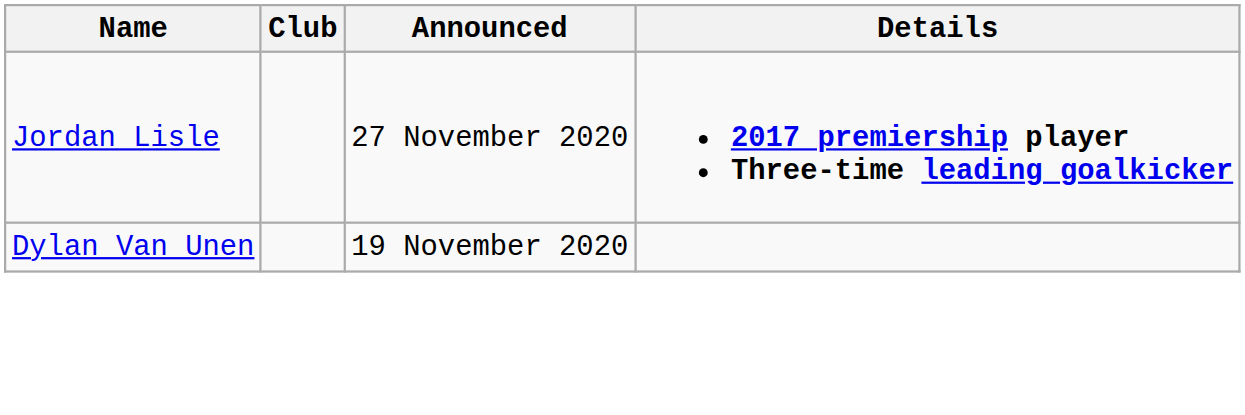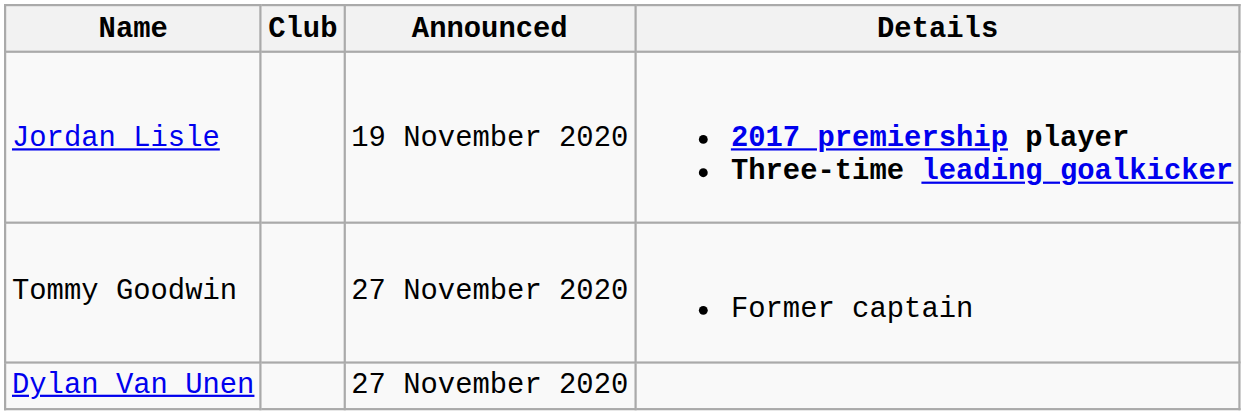 <table class="wikitable">
 <tr>
 <th>Name</th>
 <th>Club</th>
 <th>Announced</th>
 <th>Details</th>
 </tr>
 <tr>
 <td><a href='#'>Jordan Lisle</a></td>
 <td></td>
+<td>19 November 2020</td>
+<td><strong><br><ul><li><a href='#'>2017 premiership</a> player</li><li>Three-time <a href='#'>leading goalkicker</a></li></ul></strong></td>
+</tr>
+<tr>
+<td>Tommy Goodwin</td>
+<td></td>
 <td>27 November 2020</td>
-<td><strong><br><ul><li><a href='#'>2017 premiership</a> player</li><li>Three-time <a href='#'>leading goalkicker</a></li></ul></strong></td>
+<td><br><ul><li>Former  captain</li></ul></td>
 </tr>
 <tr>
 <td><a href='#'>Dylan Van Unen</a></td>
 <td></td>
-<td>19 November 2020</td>
+<td>27 November 2020</td>
 <td></td>
 </tr>
 </table>
